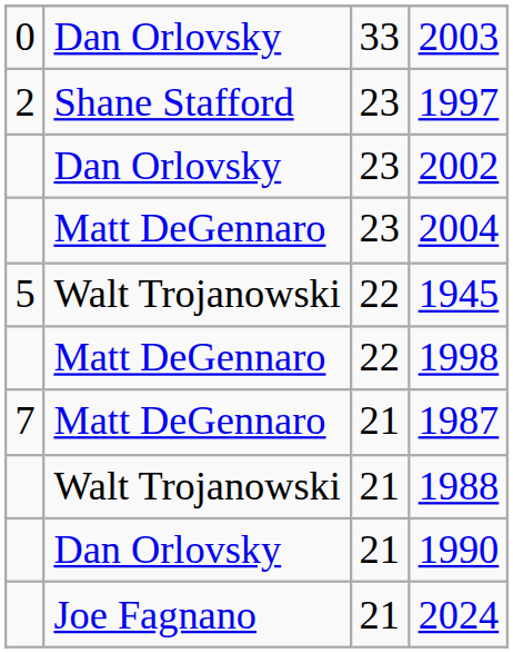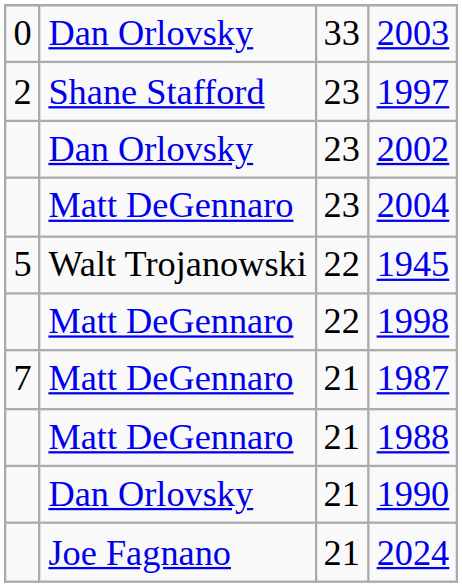 <table class="wikitable">
 <tr>
 </tr>
 <tr>
 <td>0</td>
 <td><a href='#'>Dan Orlovsky</a></td>
 <td><abbr>33</abbr></td>
 <td><a href='#'>2003</a></td>
 </tr>
 <tr>
 <td>2</td>
 <td><a href='#'>Shane Stafford</a></td>
 <td><abbr>23</abbr></td>
 <td><a href='#'>1997</a></td>
 </tr>
 <tr>
 <td></td>
 <td><a href='#'>Dan Orlovsky</a></td>
 <td><abbr>23</abbr></td>
 <td><a href='#'>2002</a></td>
 </tr>
 <tr>
 <td></td>
 <td><a href='#'>Matt DeGennaro</a></td>
 <td><abbr>23</abbr></td>
 <td><a href='#'>2004</a></td>
 </tr>
 <tr>
 <td>5</td>
 <td>Walt Trojanowski</td>
 <td><abbr>22</abbr></td>
 <td><a href='#'>1945</a></td>
 </tr>
 <tr>
 <td></td>
 <td><a href='#'>Matt DeGennaro</a></td>
 <td><abbr>22</abbr></td>
 <td><a href='#'>1998</a></td>
 </tr>
 <tr>
 <td>7</td>
 <td><a href='#'>Matt DeGennaro</a></td>
 <td><abbr>21</abbr></td>
 <td><a href='#'>1987</a></td>
 </tr>
 <tr>
 <td></td>
-<td>Walt Trojanowski</td>
+<td><a href='#'>Matt DeGennaro</a></td>
 <td><abbr>21</abbr></td>
 <td><a href='#'>1988</a></td>
 </tr>
 <tr>
 <td></td>
 <td><a href='#'>Dan Orlovsky</a></td>
 <td><abbr>21</abbr></td>
 <td><a href='#'>1990</a></td>
 </tr>
 <tr>
 <td></td>
 <td><a href='#'>Joe Fagnano</a></td>
 <td><abbr>21</abbr></td>
 <td><a href='#'>2024</a></td>
 </tr>
 </table>
